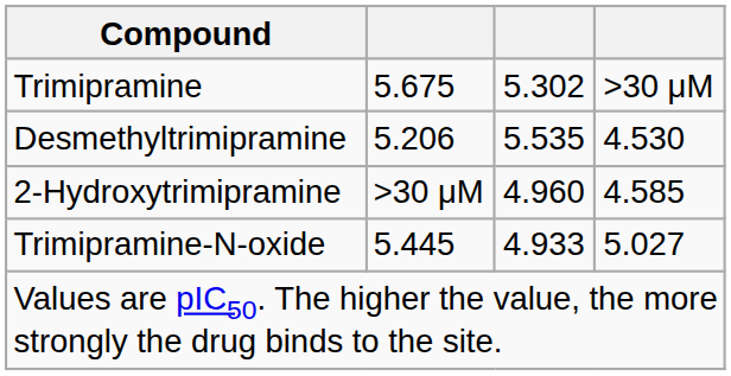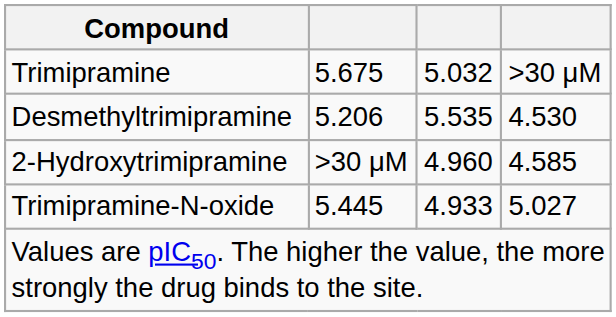 <table class="wikitable sortable floatright" style="font-size:small;">
 <tr>
 <th>Compound</th>
 <th></th>
 <th></th>
 <th></th>
 </tr>
 <tr>
 <td>Trimipramine</td>
 <td>5.675</td>
-<td>5.302</td>
+<td>5.032</td>
 <td>>30 μM</td>
 </tr>
 <tr>
 <td>Desmethyltrimipramine</td>
 <td>5.206</td>
 <td>5.535</td>
 <td>4.530</td>
 </tr>
 <tr>
 <td>2-Hydroxytrimipramine</td>
 <td>>30 μM</td>
 <td>4.960</td>
 <td>4.585</td>
 </tr>
 <tr>
 <td>Trimipramine-N-oxide</td>
 <td>5.445</td>
 <td>4.933</td>
 <td>5.027</td>
 </tr>
 <tr class="sortbottom">
 <td colspan="4">Values are <a href='#'>pIC<sub>50</sub></a>. The higher the value, the more<br>strongly the drug binds to the site.</td>
 </tr>
 </table>
